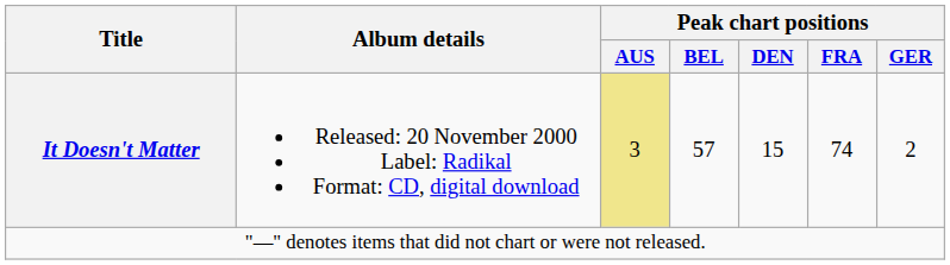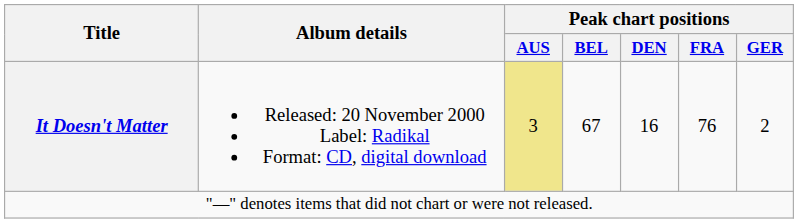 <table class="wikitable plainrowheaders" style="text-align:center;" border="1">
 <tr>
 <th scope="col" rowspan="2" style="width:10em;">Title</th>
 <th scope="col" rowspan="2" style="width:16em;">Album details</th>
 <th scope="col" colspan="5">Peak chart positions</th>
 </tr>
 <tr>
 <th scope="col" style="width:3em;font-size:90%;"><a href='#'>AUS</a></th>
 <th scope="col" style="width:3em;font-size:90%;"><a href='#'>BEL</a></th>
 <th scope="col" style="width:3em;font-size:90%;"><a href='#'>DEN</a></th>
 <th scope="col" style="width:3em;font-size:90%;"><a href='#'>FRA</a></th>
 <th scope="col" style="width:3em;font-size:90%;"><a href='#'>GER</a></th>
 </tr>
 <tr>
 <th scope="row"><em><a href='#'>It Doesn't Matter</a></em></th>
 <td><br><ul><li>Released: 20 November 2000</li><li>Label: <a href='#'>Radikal</a></li><li>Format: <a href='#'>CD</a>, <a href='#'>digital download</a></li></ul></td>
 <td style="background: khaki;">3</td>
-<td>57</td>
-<td>15</td>
-<td>74</td>
+<td>67</td>
+<td>16</td>
+<td>76</td>
 <td>2</td>
 </tr>
 <tr>
 <td colspan="14" style="font-size:90%">"—" denotes items that did not chart or were not released.</td>
 </tr>
 </table>
